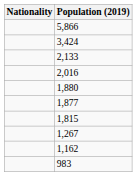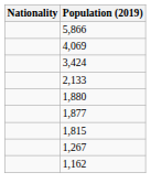 <table class="wikitable floatright">
 <tr>
 <th>Nationality</th>
 <th>Population (2019)</th>
 </tr>
 <tr>
 <td></td>
 <td>5,866</td>
 </tr>
 <tr>
 <td></td>
+<td>4,069</td>
+</tr>
+<tr>
+<td></td>
 <td>3,424</td>
 </tr>
 <tr>
 <td></td>
 <td>2,133</td>
-</tr>
-<tr>
-<td></td>
-<td>2,016</td>
 </tr>
 <tr>
 <td></td>
 <td>1,880</td>
 </tr>
 <tr>
 <td></td>
 <td>1,877</td>
 </tr>
 <tr>
 <td></td>
 <td>1,815</td>
 </tr>
 <tr>
 <td></td>
 <td>1,267</td>
 </tr>
 <tr>
 <td></td>
 <td>1,162</td>
 </tr>
-<tr>
-<td></td>
-<td>983</td>
-</tr>
 </table>
